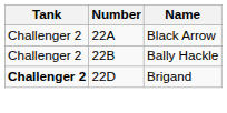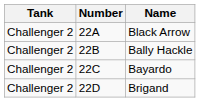 <table class="wikitable">
 <tr>
 <th>Tank</th>
 <th>Number</th>
 <th>Name</th>
 </tr>
 <tr>
 <td>Challenger 2</td>
 <td>22A</td>
 <td>Black Arrow</td>
 </tr>
 <tr>
 <td>Challenger 2</td>
 <td>22B</td>
 <td>Bally Hackle</td>
 </tr>
 <tr>
-<td><strong>Challenger 2</strong></td>
+<td>Challenger 2</td>
+<td>22C</td>
+<td>Bayardo</td>
+</tr>
+<tr>
+<td>Challenger 2</td>
 <td>22D</td>
 <td>Brigand</td>
 </tr>
 </table>
